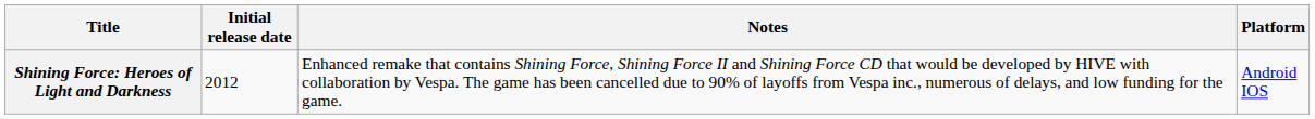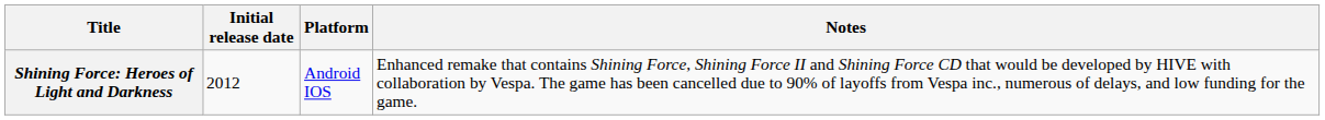 <table class="wikitable sortable">
 <tr>
 <th scope="col">Title</th>
 <th scope="col" data-sort-type="date">Initial release date</th>
+<th scope="col">Platform</th>
 <th scope="col" class=unsortable>Notes</th>
-<th scope="col">Platform</th>
 </tr>
 <tr>
 <th scope="row"><em>Shining Force: Heroes of Light and Darkness</em></th>
 <td>2012</td>
+<td><a href='#'>Android</a><br><a href='#'>IOS</a></td>
 <td>Enhanced remake that contains <em>Shining Force</em>, <em>Shining Force II</em> and <em>Shining Force CD</em> that would be developed by HIVE with collaboration by Vespa. The game has been cancelled due to 90% of layoffs from Vespa inc., numerous of delays, and low funding for the game.</td>
-<td><a href='#'>Android</a><br><a href='#'>IOS</a></td>
 </tr>
 </table>
